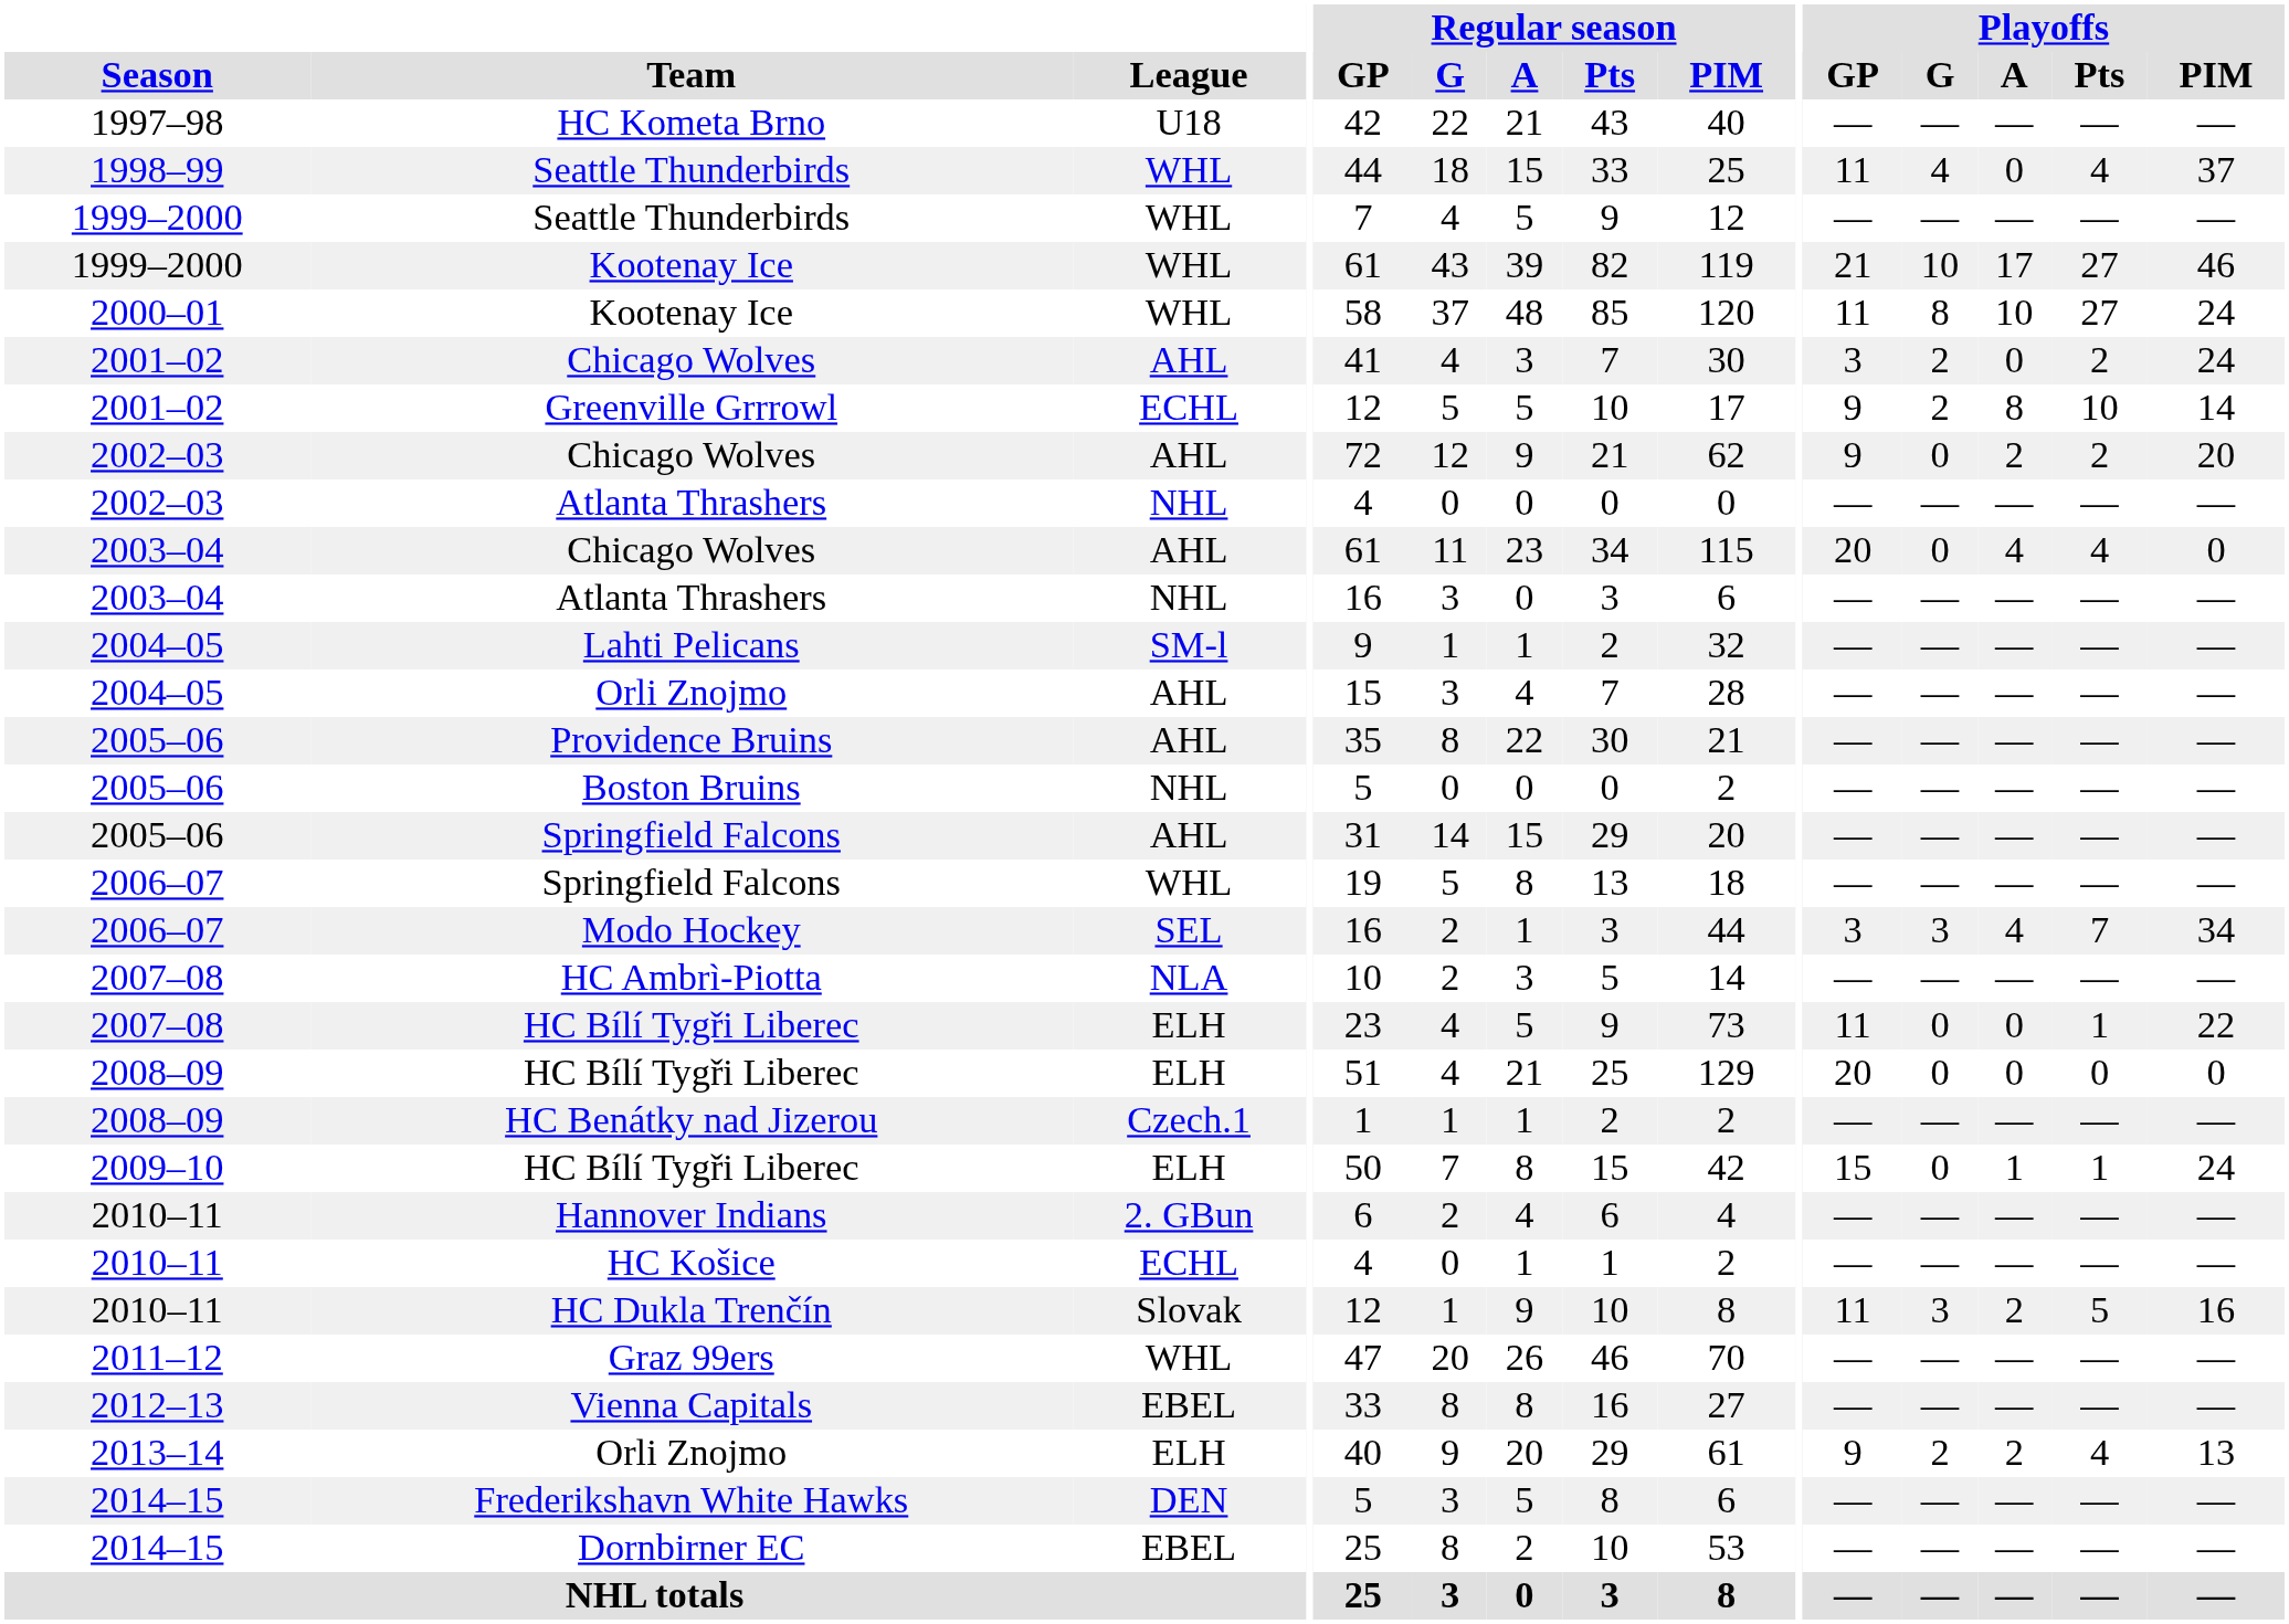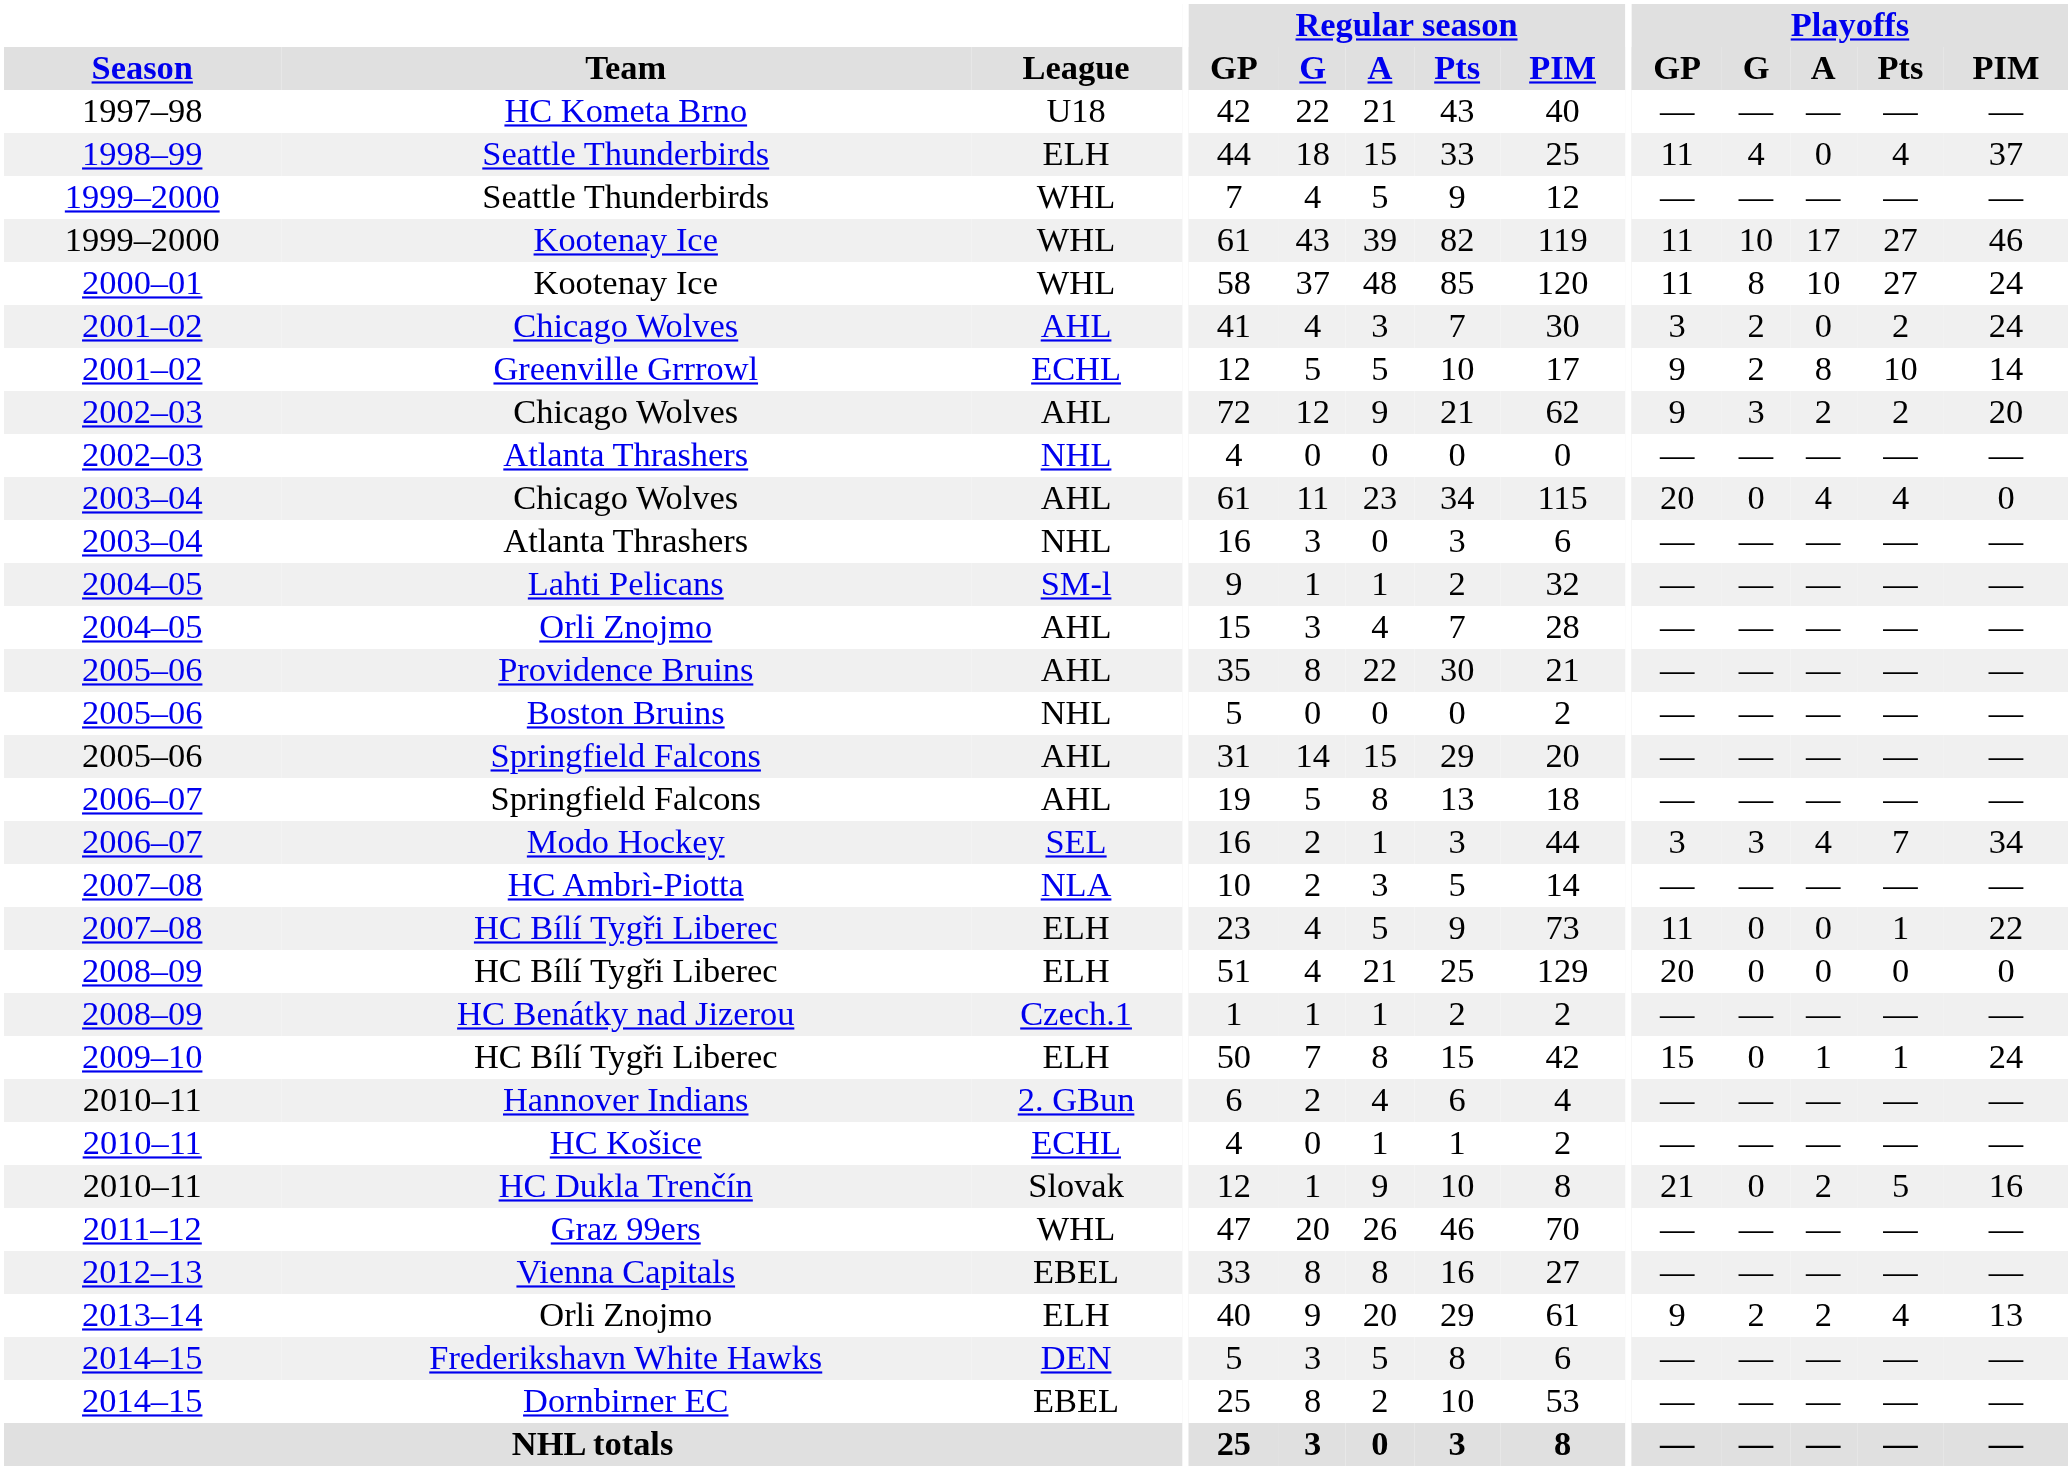 <table border="0" cellpadding="1" cellspacing="0" style="text-align:center; width:60em">
 <tr bgcolor="#e0e0e0">
 <th colspan="3" bgcolor="#ffffff"></th>
 <th rowspan="99" bgcolor="#ffffff"></th>
 <th colspan="5"><a href='#'>Regular season</a></th>
 <th rowspan="99" bgcolor="#ffffff"></th>
 <th colspan="5"><a href='#'>Playoffs</a></th>
 </tr>
 <tr bgcolor="#e0e0e0">
 <th><a href='#'>Season</a></th>
 <th>Team</th>
 <th>League</th>
 <th>GP</th>
 <th><a href='#'>G</a></th>
 <th><a href='#'>A</a></th>
 <th><a href='#'>Pts</a></th>
 <th><a href='#'>PIM</a></th>
 <th>GP</th>
 <th>G</th>
 <th>A</th>
 <th>Pts</th>
 <th>PIM</th>
 </tr>
 <tr>
 <td>1997–98</td>
 <td><a href='#'>HC Kometa Brno</a></td>
 <td>U18</td>
 <td>42</td>
 <td>22</td>
 <td>21</td>
 <td>43</td>
 <td>40</td>
 <td>—</td>
 <td>—</td>
 <td>—</td>
 <td>—</td>
 <td>—</td>
 </tr>
 <tr bgcolor="#f0f0f0">
 <td><a href='#'>1998–99</a></td>
 <td><a href='#'>Seattle Thunderbirds</a></td>
-<td><a href='#'>WHL</a></td>
+<td>ELH</td>
 <td>44</td>
 <td>18</td>
 <td>15</td>
 <td>33</td>
 <td>25</td>
 <td>11</td>
 <td>4</td>
 <td>0</td>
 <td>4</td>
 <td>37</td>
 </tr>
 <tr>
 <td><a href='#'>1999–2000</a></td>
 <td>Seattle Thunderbirds</td>
 <td>WHL</td>
 <td>7</td>
 <td>4</td>
 <td>5</td>
 <td>9</td>
 <td>12</td>
 <td>—</td>
 <td>—</td>
 <td>—</td>
 <td>—</td>
 <td>—</td>
 </tr>
 <tr bgcolor="#f0f0f0">
 <td>1999–2000</td>
 <td><a href='#'>Kootenay Ice</a></td>
 <td>WHL</td>
 <td>61</td>
 <td>43</td>
 <td>39</td>
 <td>82</td>
 <td>119</td>
-<td>21</td>
+<td>11</td>
 <td>10</td>
 <td>17</td>
 <td>27</td>
 <td>46</td>
 </tr>
 <tr>
 <td><a href='#'>2000–01</a></td>
 <td>Kootenay Ice</td>
 <td>WHL</td>
 <td>58</td>
 <td>37</td>
 <td>48</td>
 <td>85</td>
 <td>120</td>
 <td>11</td>
 <td>8</td>
 <td>10</td>
 <td>27</td>
 <td>24</td>
 </tr>
 <tr bgcolor="#f0f0f0">
 <td><a href='#'>2001–02</a></td>
 <td><a href='#'>Chicago Wolves</a></td>
 <td><a href='#'>AHL</a></td>
 <td>41</td>
 <td>4</td>
 <td>3</td>
 <td>7</td>
 <td>30</td>
 <td>3</td>
 <td>2</td>
 <td>0</td>
 <td>2</td>
 <td>24</td>
 </tr>
 <tr>
 <td><a href='#'>2001–02</a></td>
 <td><a href='#'>Greenville Grrrowl</a></td>
 <td><a href='#'>ECHL</a></td>
 <td>12</td>
 <td>5</td>
 <td>5</td>
 <td>10</td>
 <td>17</td>
 <td>9</td>
 <td>2</td>
 <td>8</td>
 <td>10</td>
 <td>14</td>
 </tr>
 <tr bgcolor="#f0f0f0">
 <td><a href='#'>2002–03</a></td>
 <td>Chicago Wolves</td>
 <td>AHL</td>
 <td>72</td>
 <td>12</td>
 <td>9</td>
 <td>21</td>
 <td>62</td>
 <td>9</td>
-<td>0</td>
+<td>3</td>
 <td>2</td>
 <td>2</td>
 <td>20</td>
 </tr>
 <tr>
 <td><a href='#'>2002–03</a></td>
 <td><a href='#'>Atlanta Thrashers</a></td>
 <td><a href='#'>NHL</a></td>
 <td>4</td>
 <td>0</td>
 <td>0</td>
 <td>0</td>
 <td>0</td>
 <td>—</td>
 <td>—</td>
 <td>—</td>
 <td>—</td>
 <td>—</td>
 </tr>
 <tr bgcolor="#f0f0f0">
 <td><a href='#'>2003–04</a></td>
 <td>Chicago Wolves</td>
 <td>AHL</td>
 <td>61</td>
 <td>11</td>
 <td>23</td>
 <td>34</td>
 <td>115</td>
 <td>20</td>
 <td>0</td>
 <td>4</td>
 <td>4</td>
 <td>0</td>
 </tr>
 <tr>
 <td><a href='#'>2003–04</a></td>
 <td>Atlanta Thrashers</td>
 <td>NHL</td>
 <td>16</td>
 <td>3</td>
 <td>0</td>
 <td>3</td>
 <td>6</td>
 <td>—</td>
 <td>—</td>
 <td>—</td>
 <td>—</td>
 <td>—</td>
 </tr>
 <tr bgcolor="#f0f0f0">
 <td><a href='#'>2004–05</a></td>
 <td><a href='#'>Lahti Pelicans</a></td>
 <td><a href='#'>SM-l</a></td>
 <td>9</td>
 <td>1</td>
 <td>1</td>
 <td>2</td>
 <td>32</td>
 <td>—</td>
 <td>—</td>
 <td>—</td>
 <td>—</td>
 <td>—</td>
 </tr>
 <tr>
 <td><a href='#'>2004–05</a></td>
 <td><a href='#'>Orli Znojmo</a></td>
 <td>AHL</td>
 <td>15</td>
 <td>3</td>
 <td>4</td>
 <td>7</td>
 <td>28</td>
 <td>—</td>
 <td>—</td>
 <td>—</td>
 <td>—</td>
 <td>—</td>
 </tr>
 <tr bgcolor="#f0f0f0">
 <td><a href='#'>2005–06</a></td>
 <td><a href='#'>Providence Bruins</a></td>
 <td>AHL</td>
 <td>35</td>
 <td>8</td>
 <td>22</td>
 <td>30</td>
 <td>21</td>
 <td>—</td>
 <td>—</td>
 <td>—</td>
 <td>—</td>
 <td>—</td>
 </tr>
 <tr>
 <td><a href='#'>2005–06</a></td>
 <td><a href='#'>Boston Bruins</a></td>
 <td>NHL</td>
 <td>5</td>
 <td>0</td>
 <td>0</td>
 <td>0</td>
 <td>2</td>
 <td>—</td>
 <td>—</td>
 <td>—</td>
 <td>—</td>
 <td>—</td>
 </tr>
 <tr bgcolor="#f0f0f0">
 <td>2005–06</td>
 <td><a href='#'>Springfield Falcons</a></td>
 <td>AHL</td>
 <td>31</td>
 <td>14</td>
 <td>15</td>
 <td>29</td>
 <td>20</td>
 <td>—</td>
 <td>—</td>
 <td>—</td>
 <td>—</td>
 <td>—</td>
 </tr>
 <tr>
 <td><a href='#'>2006–07</a></td>
 <td>Springfield Falcons</td>
-<td>WHL</td>
+<td>AHL</td>
 <td>19</td>
 <td>5</td>
 <td>8</td>
 <td>13</td>
 <td>18</td>
 <td>—</td>
 <td>—</td>
 <td>—</td>
 <td>—</td>
 <td>—</td>
 </tr>
 <tr bgcolor="#f0f0f0">
 <td><a href='#'>2006–07</a></td>
 <td><a href='#'>Modo Hockey</a></td>
 <td><a href='#'>SEL</a></td>
 <td>16</td>
 <td>2</td>
 <td>1</td>
 <td>3</td>
 <td>44</td>
 <td>3</td>
 <td>3</td>
 <td>4</td>
 <td>7</td>
 <td>34</td>
 </tr>
 <tr>
 <td><a href='#'>2007–08</a></td>
 <td><a href='#'>HC Ambrì-Piotta</a></td>
 <td><a href='#'>NLA</a></td>
 <td>10</td>
 <td>2</td>
 <td>3</td>
 <td>5</td>
 <td>14</td>
 <td>—</td>
 <td>—</td>
 <td>—</td>
 <td>—</td>
 <td>—</td>
 </tr>
 <tr bgcolor="#f0f0f0">
 <td><a href='#'>2007–08</a></td>
 <td><a href='#'>HC Bílí Tygři Liberec</a></td>
 <td>ELH</td>
 <td>23</td>
 <td>4</td>
 <td>5</td>
 <td>9</td>
 <td>73</td>
 <td>11</td>
 <td>0</td>
 <td>0</td>
 <td>1</td>
 <td>22</td>
 </tr>
 <tr>
 <td><a href='#'>2008–09</a></td>
 <td>HC Bílí Tygři Liberec</td>
 <td>ELH</td>
 <td>51</td>
 <td>4</td>
 <td>21</td>
 <td>25</td>
 <td>129</td>
 <td>20</td>
 <td>0</td>
 <td>0</td>
 <td>0</td>
 <td>0</td>
 </tr>
 <tr bgcolor="#f0f0f0">
 <td><a href='#'>2008–09</a></td>
 <td><a href='#'>HC Benátky nad Jizerou</a></td>
 <td><a href='#'>Czech.1</a></td>
 <td>1</td>
 <td>1</td>
 <td>1</td>
 <td>2</td>
 <td>2</td>
 <td>—</td>
 <td>—</td>
 <td>—</td>
 <td>—</td>
 <td>—</td>
 </tr>
 <tr>
 <td><a href='#'>2009–10</a></td>
 <td>HC Bílí Tygři Liberec</td>
 <td>ELH</td>
 <td>50</td>
 <td>7</td>
 <td>8</td>
 <td>15</td>
 <td>42</td>
 <td>15</td>
 <td>0</td>
 <td>1</td>
 <td>1</td>
 <td>24</td>
 </tr>
 <tr bgcolor="#f0f0f0">
 <td>2010–11</td>
 <td><a href='#'>Hannover Indians</a></td>
 <td><a href='#'>2. GBun</a></td>
 <td>6</td>
 <td>2</td>
 <td>4</td>
 <td>6</td>
 <td>4</td>
 <td>—</td>
 <td>—</td>
 <td>—</td>
 <td>—</td>
 <td>—</td>
 </tr>
 <tr>
 <td><a href='#'>2010–11</a></td>
 <td><a href='#'>HC Košice</a></td>
 <td><a href='#'>ECHL</a></td>
 <td>4</td>
 <td>0</td>
 <td>1</td>
 <td>1</td>
 <td>2</td>
 <td>—</td>
 <td>—</td>
 <td>—</td>
 <td>—</td>
 <td>—</td>
 </tr>
 <tr bgcolor="#f0f0f0">
 <td>2010–11</td>
 <td><a href='#'>HC Dukla Trenčín</a></td>
 <td>Slovak</td>
 <td>12</td>
 <td>1</td>
 <td>9</td>
 <td>10</td>
 <td>8</td>
-<td>11</td>
-<td>3</td>
+<td>21</td>
+<td>0</td>
 <td>2</td>
 <td>5</td>
 <td>16</td>
 </tr>
 <tr>
 <td><a href='#'>2011–12</a></td>
 <td><a href='#'>Graz 99ers</a></td>
 <td>WHL</td>
 <td>47</td>
 <td>20</td>
 <td>26</td>
 <td>46</td>
 <td>70</td>
 <td>—</td>
 <td>—</td>
 <td>—</td>
 <td>—</td>
 <td>—</td>
 </tr>
 <tr bgcolor="#f0f0f0">
 <td><a href='#'>2012–13</a></td>
 <td><a href='#'>Vienna Capitals</a></td>
 <td>EBEL</td>
 <td>33</td>
 <td>8</td>
 <td>8</td>
 <td>16</td>
 <td>27</td>
 <td>—</td>
 <td>—</td>
 <td>—</td>
 <td>—</td>
 <td>—</td>
 </tr>
 <tr>
 <td><a href='#'>2013–14</a></td>
 <td>Orli Znojmo</td>
 <td>ELH</td>
 <td>40</td>
 <td>9</td>
 <td>20</td>
 <td>29</td>
 <td>61</td>
 <td>9</td>
 <td>2</td>
 <td>2</td>
 <td>4</td>
 <td>13</td>
 </tr>
 <tr bgcolor="#f0f0f0">
 <td><a href='#'>2014–15</a></td>
 <td><a href='#'>Frederikshavn White Hawks</a></td>
 <td><a href='#'>DEN</a></td>
 <td>5</td>
 <td>3</td>
 <td>5</td>
 <td>8</td>
 <td>6</td>
 <td>—</td>
 <td>—</td>
 <td>—</td>
 <td>—</td>
 <td>—</td>
 </tr>
 <tr>
 <td><a href='#'>2014–15</a></td>
 <td><a href='#'>Dornbirner EC</a></td>
 <td>EBEL</td>
 <td>25</td>
 <td>8</td>
 <td>2</td>
 <td>10</td>
 <td>53</td>
 <td>—</td>
 <td>—</td>
 <td>—</td>
 <td>—</td>
 <td>—</td>
 </tr>
 <tr bgcolor="#e0e0e0">
 <th colspan="3">NHL totals</th>
 <th>25</th>
 <th>3</th>
 <th>0</th>
 <th>3</th>
 <th>8</th>
 <th>—</th>
 <th>—</th>
 <th>—</th>
 <th>—</th>
 <th>—</th>
 </tr>
 </table>
